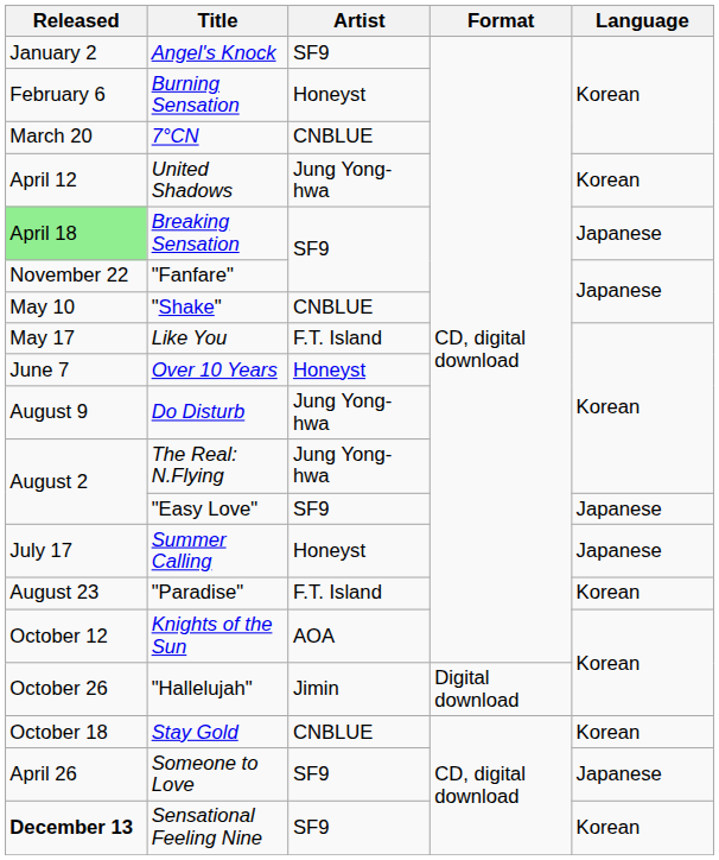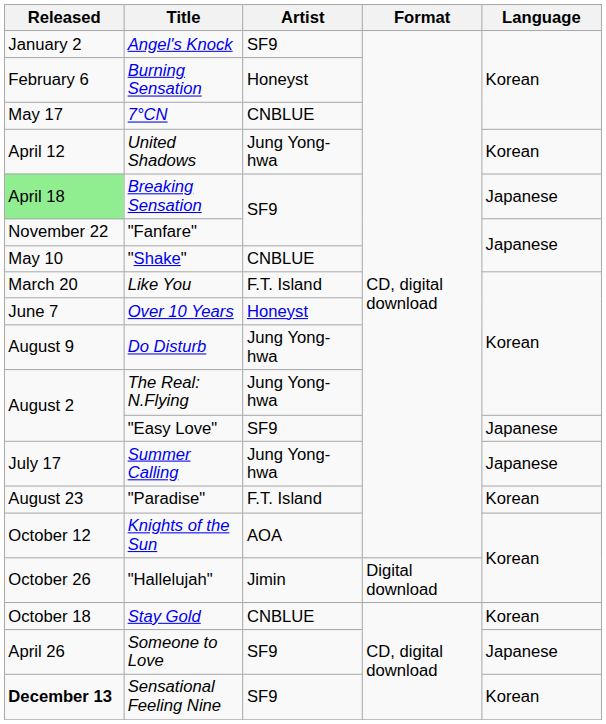 <table class="wikitable sortable" align="left center" style="width:65%;">
 <tr>
 <th style="width:20%;">Released</th>
 <th style="width:20%;">Title</th>
 <th style="width:20%;">Artist</th>
 <th style="width:20%;">Format</th>
 <th style="width:20%;">Language</th>
 </tr>
 <tr>
 <td>January 2</td>
 <td><em><a href='#'>Angel's Knock</a></em></td>
 <td>SF9</td>
 <td rowspan="15">CD, digital download</td>
 <td rowspan="3">Korean</td>
 </tr>
 <tr>
 <td>February 6</td>
 <td><em><a href='#'>Burning Sensation</a></em></td>
 <td>Honeyst</td>
 </tr>
 <tr>
-<td>March 20</td>
+<td>May 17</td>
 <td><em><a href='#'>7°CN</a></em></td>
 <td>CNBLUE</td>
 </tr>
 <tr>
 <td>April 12</td>
 <td><em>United Shadows</em></td>
 <td>Jung Yong-hwa</td>
 <td>Korean</td>
 </tr>
 <tr>
 <td style="background: lightgreen;">April 18</td>
 <td><em><a href='#'>Breaking Sensation</a></em></td>
 <td rowspan="2">SF9</td>
 <td>Japanese</td>
 </tr>
 <tr>
 <td>November 22</td>
 <td>"Fanfare"</td>
 <td rowspan="2">Japanese</td>
 </tr>
 <tr>
 <td>May 10</td>
 <td>"<a href='#'>Shake</a>"</td>
 <td>CNBLUE</td>
 </tr>
 <tr>
-<td>May 17</td>
+<td>March 20</td>
 <td><em>Like You</em></td>
 <td>F.T. Island</td>
 <td rowspan="4">Korean</td>
 </tr>
 <tr>
 <td>June 7</td>
 <td><em><a href='#'>Over 10 Years</a></em></td>
 <td><a href='#'>Honeyst</a></td>
 </tr>
 <tr>
 <td>August 9</td>
 <td><em><a href='#'>Do Disturb</a></em></td>
 <td>Jung Yong-hwa</td>
 </tr>
 <tr>
 <td rowspan="2">August 2</td>
 <td><em>The Real: N.Flying</em></td>
 <td>Jung Yong-hwa</td>
 </tr>
 <tr>
 <td>"Easy Love"</td>
 <td>SF9</td>
 <td>Japanese</td>
 </tr>
 <tr>
 <td>July 17</td>
 <td><em><a href='#'>Summer Calling</a></em></td>
-<td>Honeyst</td>
+<td>Jung Yong-hwa</td>
 <td>Japanese</td>
 </tr>
 <tr>
 <td>August 23</td>
 <td>"Paradise"</td>
 <td>F.T. Island</td>
 <td>Korean</td>
 </tr>
 <tr>
 <td>October 12</td>
 <td><em><a href='#'>Knights of the Sun</a></em></td>
 <td>AOA</td>
 <td rowspan="2">Korean</td>
 </tr>
 <tr>
 <td>October 26</td>
 <td>"Hallelujah"</td>
 <td>Jimin</td>
 <td>Digital download</td>
 </tr>
 <tr>
 <td>October 18</td>
 <td><em><a href='#'>Stay Gold</a></em></td>
 <td>CNBLUE</td>
 <td rowspan="3">CD, digital download</td>
 <td>Korean</td>
 </tr>
 <tr>
 <td>April 26</td>
 <td><em>Someone to Love</em></td>
 <td>SF9</td>
 <td>Japanese</td>
 </tr>
 <tr>
 <td><strong>December 13</strong></td>
 <td><em>Sensational Feeling Nine</em></td>
 <td>SF9</td>
 <td>Korean</td>
 </tr>
 <tr>
 </tr>
 </table>
